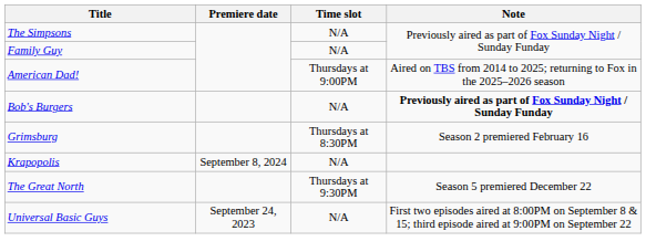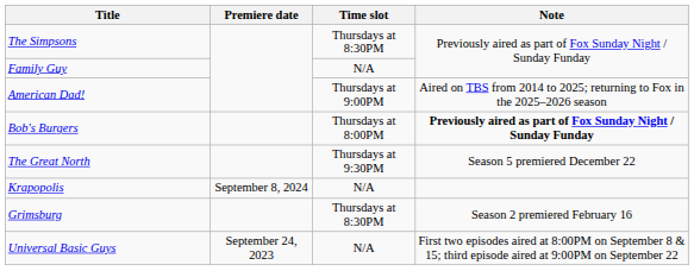 <table class="wikitable plainrowheaders sortable" style="width:100%;text-align:center;">
 <tr>
 <th scope="col" style="width:30%;">Title</th>
 <th scope="col" style="width:15%;">Premiere date</th>
 <th scope="col" style="width:15%;">Time slot</th>
 <th class="unsortable" style="width:40%;">Note</th>
 </tr>
 <tr>
 <td scope="row" style="text-align:left;"><em><a href='#'>The Simpsons</a></em></td>
 <td rowspan="3"></td>
-<td>N/A</td>
+<td>Thursdays at 8:30PM</td>
 <td rowspan="2">Previously aired as part of <a href='#'>Fox Sunday Night</a> / Sunday Funday</td>
 </tr>
 <tr>
 <td scope="row" style="text-align:left;"><em><a href='#'>Family Guy</a></em></td>
 <td>N/A</td>
 </tr>
 <tr>
 <td scope="row" style="text-align:left;"><em><a href='#'>American Dad!</a></em></td>
 <td>Thursdays at 9:00PM</td>
 <td>Aired on <a href='#'>TBS</a> from 2014 to 2025; returning to Fox in the 2025–2026 season</td>
 </tr>
 <tr>
 <td scope="row" style="text-align:left;"><em><a href='#'>Bob's Burgers</a></em></td>
 <td></td>
+<td>Thursdays at 8:00PM</td>
+<td><strong>Previously aired as part of <a href='#'>Fox Sunday Night</a> / Sunday Funday</strong></td>
+</tr>
+<tr>
+<td scope="row" style="text-align:left;"><em><a href='#'>The Great North</a></em></td>
+<td></td>
+<td>Thursdays at 9:30PM</td>
+<td>Season 5 premiered December 22</td>
+</tr>
+<tr>
+<td scope="row" style="text-align:left;"><em><a href='#'>Krapopolis</a></em></td>
+<td>September 8, 2024</td>
 <td>N/A</td>
-<td><strong>Previously aired as part of <a href='#'>Fox Sunday Night</a> / Sunday Funday</strong></td>
+<td></td>
 </tr>
 <tr>
 <td scope="row" style="text-align:left;"><em><a href='#'>Grimsburg</a></em></td>
 <td></td>
 <td>Thursdays at 8:30PM</td>
 <td>Season 2 premiered February 16</td>
 </tr>
 <tr>
-<td scope="row" style="text-align:left;"><em><a href='#'>Krapopolis</a></em></td>
-<td>September 8, 2024</td>
-<td>N/A</td>
-<td></td>
-</tr>
-<tr>
-<td scope="row" style="text-align:left;"><em><a href='#'>The Great North</a></em></td>
-<td></td>
-<td>Thursdays at 9:30PM</td>
-<td>Season 5 premiered December 22</td>
-</tr>
-<tr>
 <td scope="row" style="text-align:left;"><em><a href='#'>Universal Basic Guys</a></em></td>
 <td>September 24, 2023</td>
 <td>N/A</td>
 <td>First two episodes aired at 8:00PM on September 8 & 15; third episode aired at 9:00PM on September 22</td>
 </tr>
 </table>
